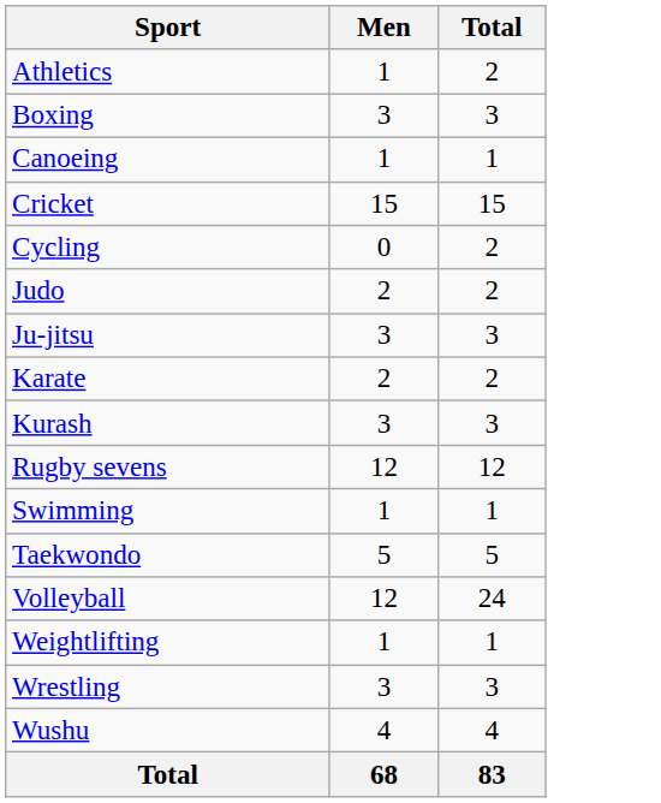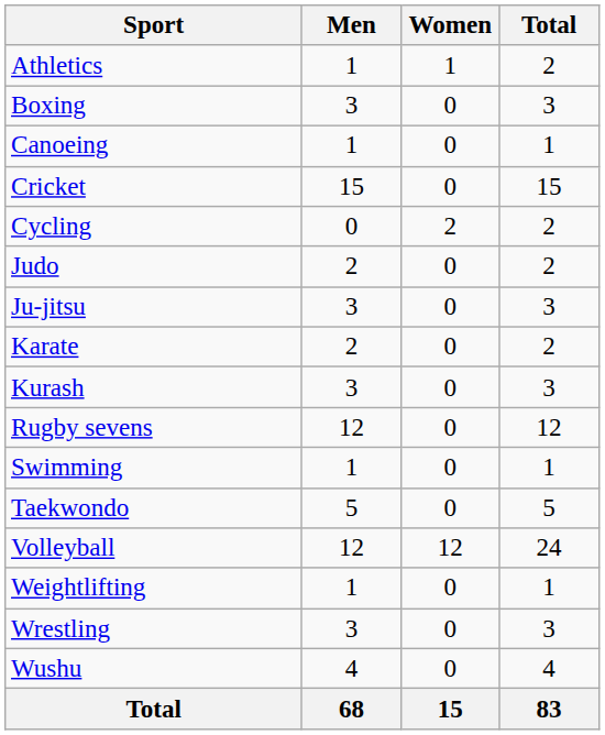 <table class="wikitable sortable" style="text-align:center;">
 <tr>
 <th width=180>Sport</th>
 <th width=55>Men</th>
+<th width=55>Women</th>
 <th width=55>Total</th>
 </tr>
 <tr>
 <td align=left><a href='#'>Athletics</a></td>
+<td>1</td>
 <td>1</td>
 <td>2</td>
 </tr>
 <tr>
 <td align=left><a href='#'>Boxing</a></td>
 <td>3</td>
+<td>0</td>
 <td>3</td>
 </tr>
 <tr>
 <td align=left><a href='#'>Canoeing</a></td>
 <td>1</td>
+<td>0</td>
 <td>1</td>
 </tr>
 <tr>
 <td align=left><a href='#'>Cricket</a></td>
 <td>15</td>
+<td>0</td>
 <td>15</td>
 </tr>
 <tr>
 <td align=left><a href='#'>Cycling</a></td>
 <td>0</td>
 <td>2</td>
+<td>2</td>
 </tr>
 <tr>
 <td align=left><a href='#'>Judo</a></td>
 <td>2</td>
+<td>0</td>
 <td>2</td>
 </tr>
 <tr>
 <td align=left><a href='#'>Ju-jitsu</a></td>
 <td>3</td>
+<td>0</td>
 <td>3</td>
 </tr>
 <tr>
 <td align=left><a href='#'>Karate</a></td>
 <td>2</td>
+<td>0</td>
 <td>2</td>
 </tr>
 <tr>
 <td align=left><a href='#'>Kurash</a></td>
 <td>3</td>
+<td>0</td>
 <td>3</td>
 </tr>
 <tr>
 <td align=left><a href='#'>Rugby sevens</a></td>
 <td>12</td>
+<td>0</td>
 <td>12</td>
 </tr>
 <tr>
 <td align=left><a href='#'>Swimming</a></td>
 <td>1</td>
+<td>0</td>
 <td>1</td>
 </tr>
 <tr>
 <td align=left><a href='#'>Taekwondo</a></td>
 <td>5</td>
+<td>0</td>
 <td>5</td>
 </tr>
 <tr>
 <td align=left><a href='#'>Volleyball</a></td>
+<td>12</td>
 <td>12</td>
 <td>24</td>
 </tr>
 <tr>
 <td align=left><a href='#'>Weightlifting</a></td>
 <td>1</td>
+<td>0</td>
 <td>1</td>
 </tr>
 <tr>
 <td align=left><a href='#'>Wrestling</a></td>
 <td>3</td>
+<td>0</td>
 <td>3</td>
 </tr>
 <tr>
 <td align=left><a href='#'>Wushu</a></td>
 <td>4</td>
+<td>0</td>
 <td>4</td>
 </tr>
 <tr>
 <th>Total</th>
 <th>68</th>
+<th>15</th>
 <th>83</th>
 </tr>
 </table>
